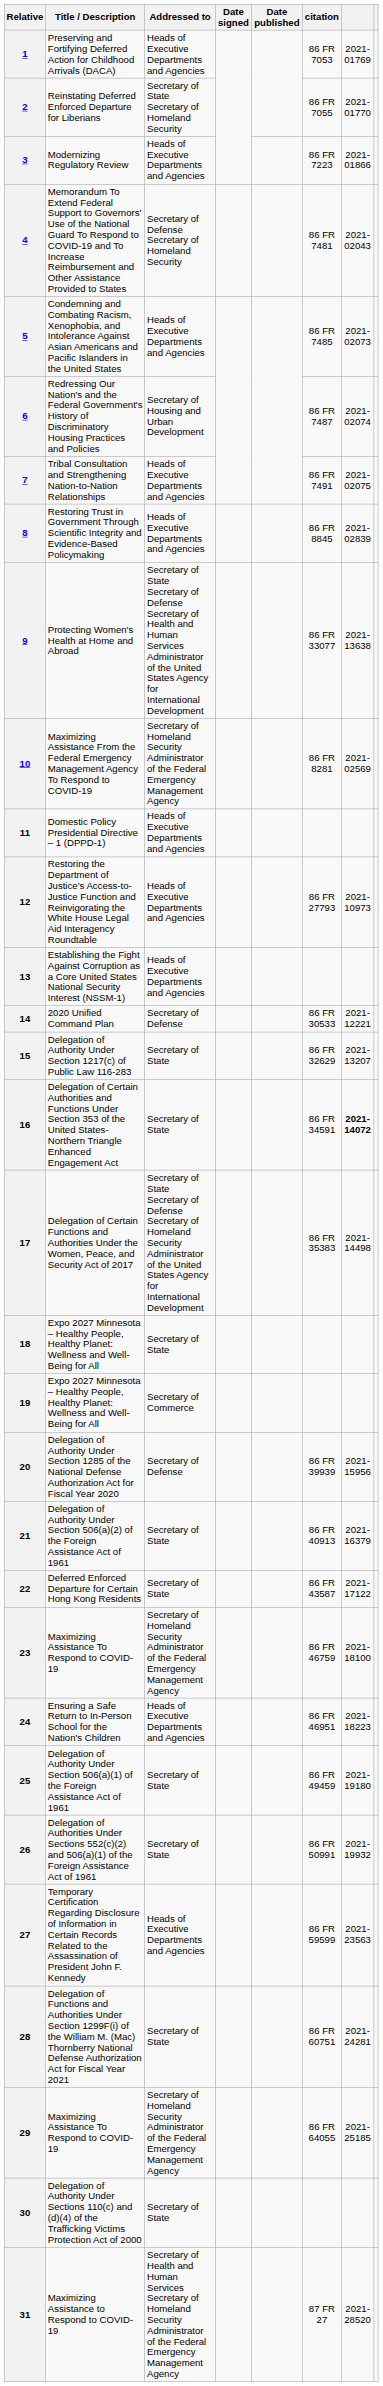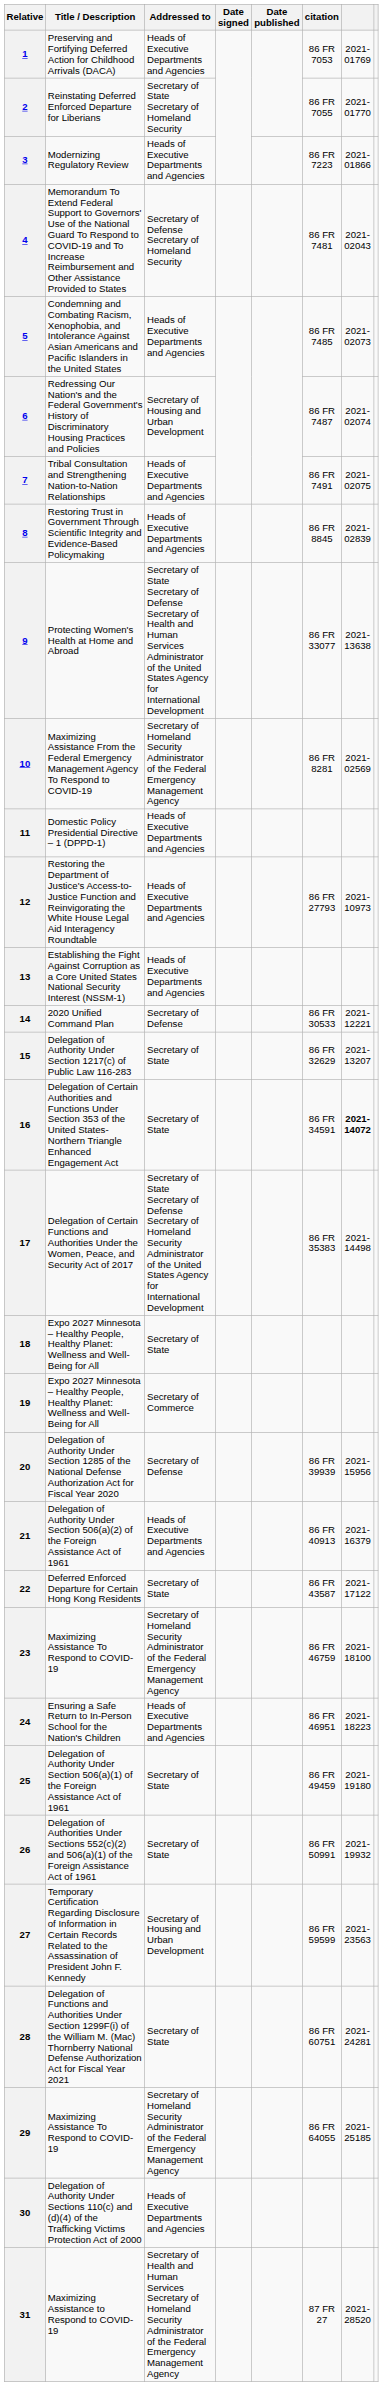 <table class="wikitable sortable plainrowheaders" style="width:100%">
 <tr>
 <th>Relative</th>
 <th>Title / Description</th>
 <th>Addressed to</th>
 <th>Date signed</th>
 <th>Date published</th>
 <th>citation</th>
 <th></th>
 <th class="unsortable"></th>
 </tr>
 <tr style="text-align:center">
 <th><a href='#'>1</a></th>
 <td style="text-align:left">Preserving and Fortifying Deferred Action for Childhood Arrivals (DACA)</td>
 <td style="text-align:left">Heads of Executive Departments and Agencies</td>
 <td rowspan="3"></td>
 <td rowspan="2"></td>
 <td>86 FR 7053</td>
 <td>2021-01769</td>
 <td></td>
 </tr>
 <tr style="text-align:center">
 <th><a href='#'>2</a></th>
 <td style="text-align:left">Reinstating Deferred Enforced Departure for Liberians</td>
 <td style="text-align:left">Secretary of State<br>Secretary of Homeland Security</td>
 <td>86 FR 7055</td>
 <td>2021-01770</td>
 <td></td>
 </tr>
 <tr style="text-align:center">
 <th><a href='#'>3</a></th>
 <td style="text-align:left">Modernizing Regulatory Review</td>
 <td style="text-align:left">Heads of Executive Departments and Agencies</td>
 <td></td>
 <td>86 FR 7223</td>
 <td>2021-01866</td>
 <td></td>
 </tr>
 <tr style="text-align:center">
 <th><a href='#'>4</a></th>
 <td style="text-align:left">Memorandum To Extend Federal Support to Governors' Use of the National Guard To Respond to COVID-19 and To Increase Reimbursement and Other Assistance Provided to States</td>
 <td style="text-align:left">Secretary of Defense<br>Secretary of Homeland Security</td>
 <td></td>
 <td></td>
 <td>86 FR 7481</td>
 <td>2021-02043</td>
 <td></td>
 </tr>
 <tr style="text-align:center">
 <th><a href='#'>5</a></th>
 <td style="text-align:left">Condemning and Combating Racism, Xenophobia, and Intolerance Against Asian Americans and Pacific Islanders in the United States</td>
 <td style="text-align:left">Heads of Executive Departments and Agencies</td>
 <td rowspan=3></td>
 <td rowspan=3></td>
 <td>86 FR 7485</td>
 <td>2021-02073</td>
 <td></td>
 </tr>
 <tr style="text-align:center">
 <th><a href='#'>6</a></th>
 <td style="text-align:left">Redressing Our Nation's and the Federal Government's History of Discriminatory Housing Practices and Policies</td>
 <td style="text-align:left">Secretary of Housing and Urban Development</td>
 <td>86 FR 7487</td>
 <td>2021-02074</td>
 <td></td>
 </tr>
 <tr style="text-align:center">
 <th><a href='#'>7</a></th>
 <td style="text-align:left">Tribal Consultation and Strengthening Nation-to-Nation Relationships</td>
 <td style="text-align:left">Heads of Executive Departments and Agencies</td>
 <td>86 FR 7491</td>
 <td>2021-02075</td>
 <td></td>
 </tr>
 <tr style="text-align:center">
 <th><a href='#'>8</a></th>
 <td style="text-align:left">Restoring Trust in Government Through Scientific Integrity and Evidence-Based Policymaking</td>
 <td style="text-align:left">Heads of Executive Departments and Agencies</td>
 <td></td>
 <td></td>
 <td>86 FR 8845</td>
 <td>2021-02839</td>
 <td></td>
 </tr>
 <tr style="text-align:center">
 <th><a href='#'>9</a></th>
 <td style="text-align:left">Protecting Women's Health at Home and Abroad</td>
 <td style="text-align:left">Secretary of State<br>Secretary of Defense<br>Secretary of Health and Human Services<br>Administrator of the United States Agency for International Development</td>
 <td></td>
 <td></td>
 <td>86 FR 33077</td>
 <td>2021-13638</td>
 <td></td>
 </tr>
 <tr style="text-align:center">
 <th><a href='#'>10</a></th>
 <td style="text-align:left">Maximizing Assistance From the Federal Emergency Management Agency To Respond to COVID-19</td>
 <td style="text-align:left">Secretary of Homeland Security<br>Administrator of the Federal Emergency Management Agency</td>
 <td></td>
 <td></td>
 <td>86 FR 8281</td>
 <td>2021-02569</td>
 <td></td>
 </tr>
 <tr style="text-align:center">
 <th>11</th>
 <td style="text-align:left">Domestic Policy Presidential Directive – 1 (DPPD-1)</td>
 <td style="text-align:left">Heads of Executive Departments and Agencies</td>
 <td></td>
 <td></td>
 <td></td>
 <td></td>
 <td></td>
 </tr>
 <tr style="text-align:center">
 <th>12</th>
 <td style="text-align:left">Restoring the Department of Justice's Access-to-Justice Function and Reinvigorating the White House Legal Aid Interagency Roundtable</td>
 <td style="text-align:left">Heads of Executive Departments and Agencies</td>
 <td></td>
 <td></td>
 <td>86 FR 27793</td>
 <td>2021-10973</td>
 <td></td>
 </tr>
 <tr style="text-align:center">
 <th>13</th>
 <td style="text-align:left">Establishing the Fight Against Corruption as a Core United States National Security Interest (NSSM-1)</td>
 <td style="text-align:left">Heads of Executive Departments and Agencies</td>
 <td></td>
 <td></td>
 <td></td>
 <td></td>
 <td></td>
 </tr>
 <tr style="text-align:center">
 <th>14</th>
 <td style="text-align:left">2020 Unified Command Plan</td>
 <td style="text-align:left">Secretary of Defense</td>
 <td></td>
 <td></td>
 <td>86 FR 30533</td>
 <td>2021-12221</td>
 <td></td>
 </tr>
 <tr style="text-align:center">
 <th>15</th>
 <td style="text-align:left">Delegation of Authority Under Section 1217(c) of Public Law 116-283</td>
 <td style="text-align:left">Secretary of State</td>
 <td></td>
 <td></td>
 <td>86 FR 32629</td>
 <td>2021-13207</td>
 <td></td>
 </tr>
 <tr style="text-align:center">
 <th>16</th>
 <td style="text-align:left">Delegation of Certain Authorities and Functions Under Section 353 of the United States-Northern Triangle Enhanced Engagement Act</td>
 <td style="text-align:left">Secretary of State</td>
 <td></td>
 <td></td>
 <td>86 FR 34591</td>
 <td><strong>2021-14072</strong></td>
 <td></td>
 </tr>
 <tr style="text-align:center">
 <th>17</th>
 <td style="text-align:left">Delegation of Certain Functions and Authorities Under the Women, Peace, and Security Act of 2017</td>
 <td style="text-align:left">Secretary of State<br>Secretary of Defense<br>Secretary of Homeland Security<br>Administrator of the United States Agency for International Development</td>
 <td></td>
 <td></td>
 <td>86 FR 35383</td>
 <td>2021-14498</td>
 <td></td>
 </tr>
 <tr style="text-align:center">
 <th>18</th>
 <td style="text-align:left">Expo 2027 Minnesota – Healthy People, Healthy Planet: Wellness and Well-Being for All</td>
 <td style="text-align:left">Secretary of State</td>
 <td></td>
 <td></td>
 <td></td>
 <td></td>
 <td></td>
 </tr>
 <tr style="text-align:center">
 <th>19</th>
 <td style="text-align:left">Expo 2027 Minnesota – Healthy People, Healthy Planet: Wellness and Well-Being for All</td>
 <td style="text-align:left">Secretary of Commerce</td>
 <td></td>
 <td></td>
 <td></td>
 <td></td>
 <td></td>
 </tr>
 <tr style="text-align:center">
 <th>20</th>
 <td style="text-align:left">Delegation of Authority Under Section 1285 of the National Defense Authorization Act for Fiscal Year 2020</td>
 <td style="text-align:left">Secretary of Defense</td>
 <td></td>
 <td></td>
 <td>86 FR 39939</td>
 <td>2021-15956</td>
 <td></td>
 </tr>
 <tr style="text-align:center">
 <th>21</th>
 <td style="text-align:left">Delegation of Authority Under Section 506(a)(2) of the Foreign Assistance Act of 1961</td>
-<td style="text-align:left">Secretary of State</td>
+<td style="text-align:left">Heads of Executive Departments and Agencies</td>
 <td></td>
 <td></td>
 <td>86 FR 40913</td>
 <td>2021-16379</td>
 <td></td>
 </tr>
 <tr style="text-align:center">
 <th>22</th>
 <td style="text-align:left">Deferred Enforced Departure for Certain Hong Kong Residents</td>
 <td style="text-align:left">Secretary of State</td>
 <td></td>
 <td></td>
 <td>86 FR 43587</td>
 <td>2021-17122</td>
 <td></td>
 </tr>
 <tr style="text-align:center">
 <th>23</th>
 <td style="text-align:left">Maximizing Assistance To Respond to COVID-19</td>
 <td style="text-align:left">Secretary of Homeland Security<br>Administrator of the Federal Emergency Management Agency</td>
 <td></td>
 <td></td>
 <td>86 FR 46759</td>
 <td>2021-18100</td>
 <td></td>
 </tr>
 <tr style="text-align:center">
 <th>24</th>
 <td style="text-align:left">Ensuring a Safe Return to In-Person School for the Nation's Children</td>
 <td style="text-align:left">Heads of Executive Departments and Agencies</td>
 <td></td>
 <td></td>
 <td>86 FR 46951</td>
 <td>2021-18223</td>
 <td></td>
 </tr>
 <tr style="text-align:center">
 <th>25</th>
 <td style="text-align:left">Delegation of Authority Under Section 506(a)(1) of the Foreign Assistance Act of 1961</td>
 <td style="text-align:left">Secretary of State</td>
 <td></td>
 <td></td>
 <td>86 FR 49459</td>
 <td>2021-19180</td>
 <td></td>
 </tr>
 <tr style="text-align:center">
 <th>26</th>
 <td style="text-align:left">Delegation of Authorities Under Sections 552(c)(2) and 506(a)(1) of the Foreign Assistance Act of 1961</td>
 <td style="text-align:left">Secretary of State</td>
 <td></td>
 <td></td>
 <td>86 FR 50991</td>
 <td>2021-19932</td>
 <td></td>
 </tr>
 <tr style="text-align:center">
 <th>27</th>
 <td style="text-align:left">Temporary Certification Regarding Disclosure of Information in Certain Records Related to the Assassination of President John F. Kennedy</td>
-<td style="text-align:left">Heads of Executive Departments and Agencies</td>
+<td style="text-align:left">Secretary of Housing and Urban Development</td>
 <td></td>
 <td></td>
 <td>86 FR 59599</td>
 <td>2021-23563</td>
 <td></td>
 </tr>
 <tr style="text-align:center">
 <th>28</th>
 <td style="text-align:left">Delegation of Functions and Authorities Under Section 1299F(i) of the William M. (Mac) Thornberry National Defense Authorization Act for Fiscal Year 2021</td>
 <td style="text-align:left">Secretary of State</td>
 <td></td>
 <td></td>
 <td>86 FR 60751</td>
 <td>2021-24281</td>
 <td></td>
 </tr>
 <tr style="text-align:center">
 <th>29</th>
 <td style="text-align:left">Maximizing Assistance To Respond to COVID-19</td>
 <td style="text-align:left">Secretary of Homeland Security<br>Administrator of the Federal Emergency Management Agency</td>
 <td></td>
 <td></td>
 <td>86 FR 64055</td>
 <td>2021-25185</td>
 <td></td>
 </tr>
 <tr style="text-align:center">
 <th>30</th>
 <td style="text-align:left">Delegation of Authority Under Sections 110(c) and (d)(4) of the Trafficking Victims Protection Act of 2000</td>
-<td style="text-align:left">Secretary of State</td>
+<td style="text-align:left">Heads of Executive Departments and Agencies</td>
 <td></td>
 <td></td>
 <td></td>
 <td></td>
 <td></td>
 </tr>
 <tr style="text-align:center">
 <th>31</th>
 <td style="text-align:left">Maximizing Assistance to Respond to COVID-19</td>
 <td style="text-align:left">Secretary of Health and Human Services<br>Secretary of Homeland Security<br>Administrator of the Federal Emergency Management Agency</td>
 <td></td>
 <td></td>
 <td>87 FR 27</td>
 <td>2021-28520</td>
 <td></td>
 </tr>
 </table>
